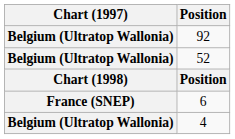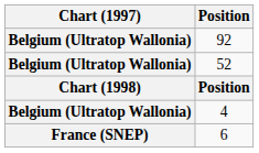 <table class="wikitable sortable plainrowheaders" style="text-align:center">
 <tr>
 <th>Chart (1997)</th>
 <th>Position</th>
 </tr>
 <tr>
 <th scope="row">Belgium (Ultratop Wallonia)</th>
 <td>92</td>
 </tr>
 <tr>
 <th scope="row">Belgium (Ultratop Wallonia)</th>
 <td>52</td>
 </tr>
 <tr>
 <th>Chart (1998)</th>
 <th>Position</th>
 </tr>
 <tr>
+<th scope="row">Belgium (Ultratop Wallonia)</th>
+<td>4</td>
+</tr>
+<tr>
 <th scope="row">France (SNEP)</th>
 <td>6</td>
 </tr>
-<tr>
-<th scope="row">Belgium (Ultratop Wallonia)</th>
-<td>4</td>
-</tr>
 </table>
